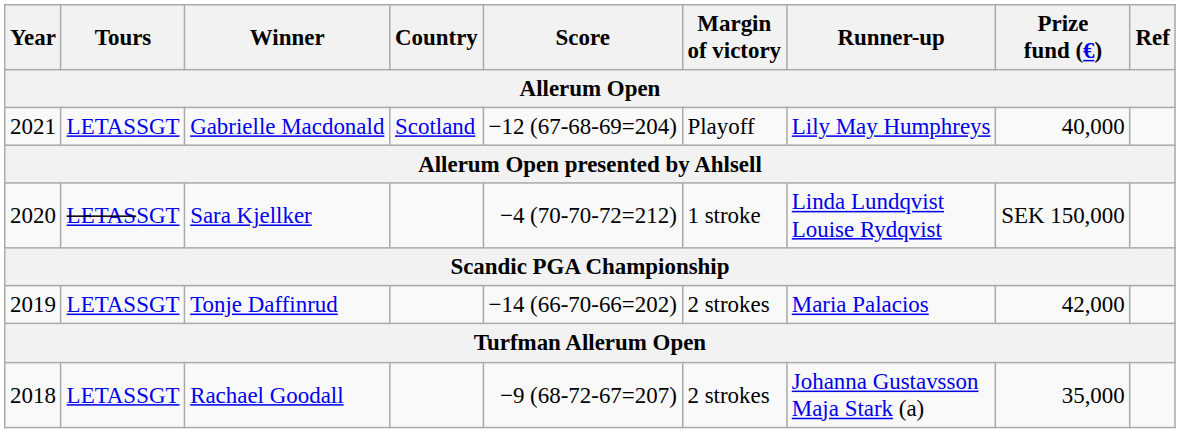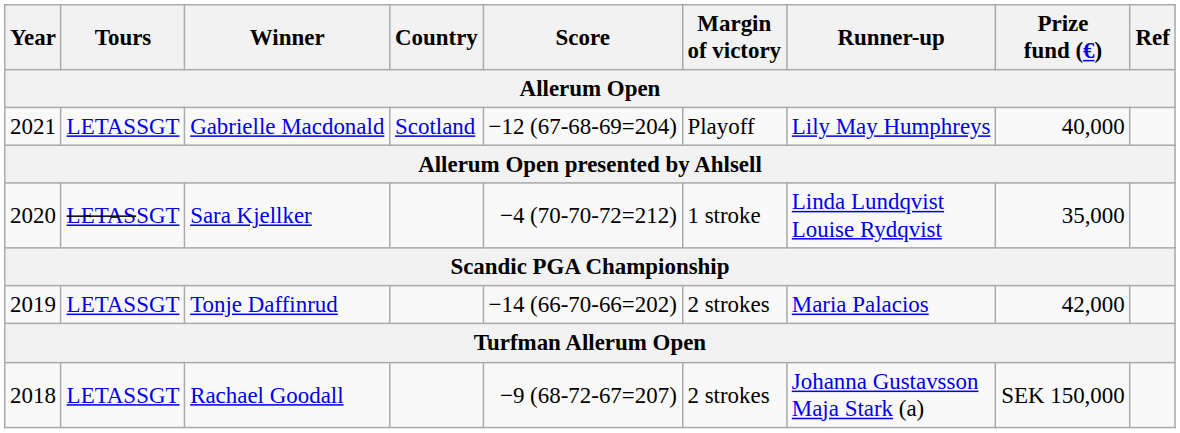 <table class=wikitable style="font-size:95%">
 <tr>
 <th>Year</th>
 <th>Tours</th>
 <th>Winner</th>
 <th>Country</th>
 <th>Score</th>
 <th>Margin<br>of victory</th>
 <th>Runner-up</th>
 <th>Prize<br>fund (<a href='#'>€</a>)</th>
 <th>Ref</th>
 </tr>
 <tr>
 <th colspan=9>Allerum Open</th>
 </tr>
 <tr>
 <td>2021</td>
 <td><a href='#'>LETAS</a><a href='#'>SGT</a></td>
 <td><a href='#'>Gabrielle Macdonald</a></td>
 <td> <a href='#'>Scotland</a></td>
 <td align=right>−12 (67-68-69=204)</td>
 <td>Playoff</td>
 <td> <a href='#'>Lily May Humphreys</a></td>
 <td align="right">40,000</td>
 <td></td>
 </tr>
 <tr>
 <th colspan=9>Allerum Open presented by Ahlsell</th>
 </tr>
 <tr>
 <td>2020</td>
 <td align=right><s><a href='#'>LETAS</a></s><a href='#'>SGT</a></td>
 <td><a href='#'>Sara Kjellker</a></td>
 <td></td>
 <td align="right">−4 (70-70-72=212)</td>
 <td>1 stroke</td>
 <td> <a href='#'>Linda Lundqvist</a><br> <a href='#'>Louise Rydqvist</a></td>
-<td align=right>SEK 150,000</td>
+<td align=right>35,000</td>
 <td></td>
 </tr>
 <tr>
 <th colspan=9>Scandic PGA Championship</th>
 </tr>
 <tr>
 <td>2019</td>
 <td><a href='#'>LETAS</a><a href='#'>SGT</a></td>
 <td><a href='#'>Tonje Daffinrud</a></td>
 <td></td>
 <td align=right>−14 (66-70-66=202)</td>
 <td>2 strokes</td>
 <td> <a href='#'>Maria Palacios</a></td>
 <td align=right>42,000</td>
 <td></td>
 </tr>
 <tr>
 <th colspan=9>Turfman Allerum Open</th>
 </tr>
 <tr>
 <td>2018</td>
 <td><a href='#'>LETAS</a><a href='#'>SGT</a></td>
 <td><a href='#'>Rachael Goodall</a></td>
 <td></td>
 <td align=right>−9 (68-72-67=207)</td>
 <td>2 strokes</td>
 <td> <a href='#'>Johanna Gustavsson</a><br> <a href='#'>Maja Stark</a> (a)</td>
-<td align=right>35,000</td>
+<td align=right>SEK 150,000</td>
 <td></td>
 </tr>
 </table>
